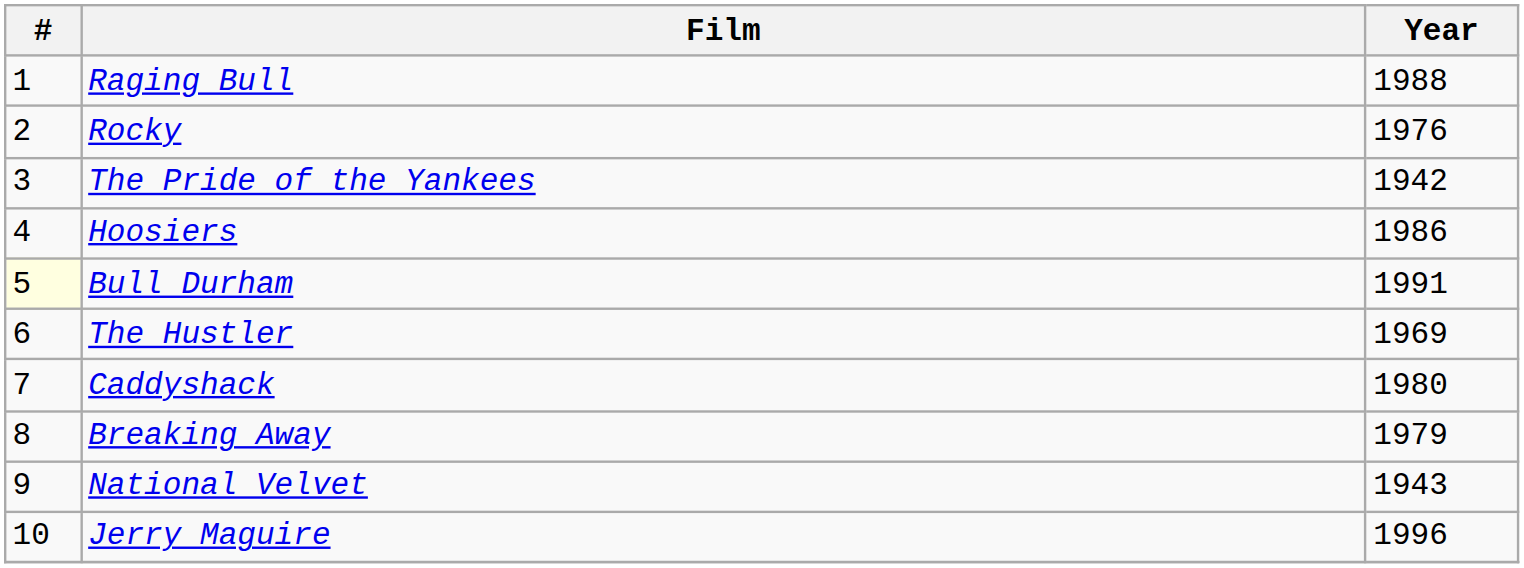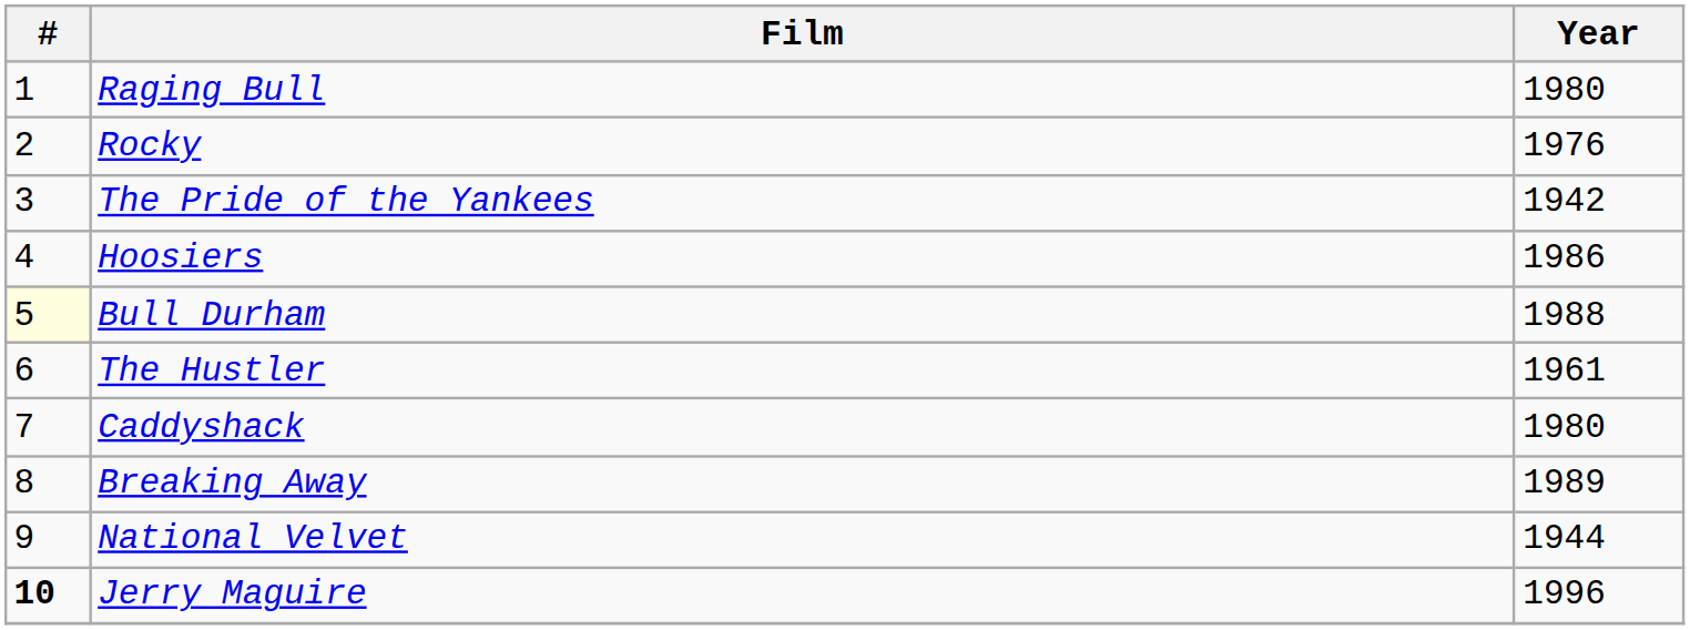 <table class="sortable wikitable" style="width:40%">
 <tr>
 <th width=5%>#</th>
 <th width=85%>Film</th>
 <th width=10%>Year</th>
 </tr>
 <tr>
 <td>1</td>
 <td><em><a href='#'>Raging Bull</a></em></td>
-<td>1988</td>
+<td>1980</td>
 </tr>
 <tr>
 <td>2</td>
 <td><em><a href='#'>Rocky</a></em></td>
 <td>1976</td>
 </tr>
 <tr>
 <td>3</td>
 <td><em><a href='#'>The Pride of the Yankees</a></em></td>
 <td>1942</td>
 </tr>
 <tr>
 <td>4</td>
 <td><em><a href='#'>Hoosiers</a></em></td>
 <td>1986</td>
 </tr>
 <tr>
 <td style="background: lightyellow;">5</td>
 <td><em><a href='#'>Bull Durham</a></em></td>
-<td>1991</td>
+<td>1988</td>
 </tr>
 <tr>
 <td>6</td>
 <td><em><a href='#'>The Hustler</a></em></td>
-<td>1969</td>
+<td>1961</td>
 </tr>
 <tr>
 <td>7</td>
 <td><em><a href='#'>Caddyshack</a></em></td>
 <td>1980</td>
 </tr>
 <tr>
 <td>8</td>
 <td><em><a href='#'>Breaking Away</a></em></td>
-<td>1979</td>
+<td>1989</td>
 </tr>
 <tr>
 <td>9</td>
 <td><em><a href='#'>National Velvet</a></em></td>
-<td>1943</td>
+<td>1944</td>
 </tr>
 <tr>
-<td>10</td>
+<td><strong>10</strong></td>
 <td><em><a href='#'>Jerry Maguire</a></em></td>
 <td>1996</td>
 </tr>
 <tr>
 </tr>
 </table>
